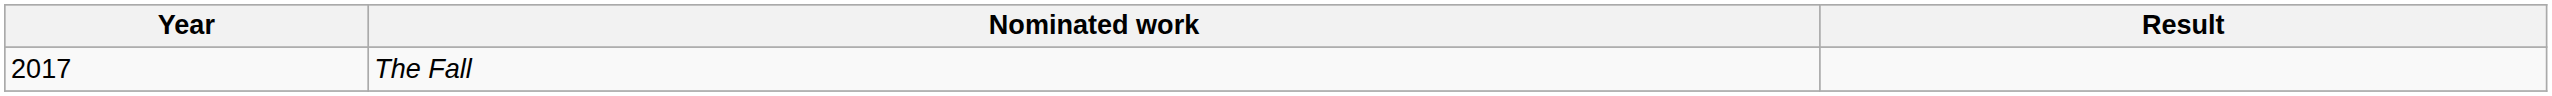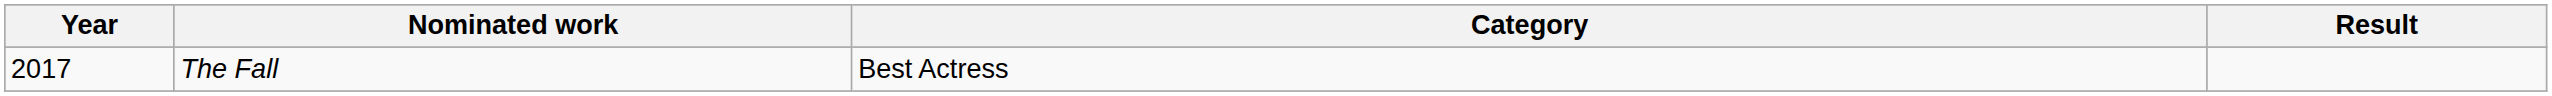 <table style="width:95%;" class="wikitable sortable">
 <tr>
 <th style="width:5%;">Year</th>
 <th style="width:20%;">Nominated work</th>
+<th style="width:40%;">Category</th>
 <th style="width:10%;">Result</th>
 </tr>
 <tr>
 <td>2017</td>
 <td><em>The Fall</em></td>
+<td>Best Actress</td>
 <td></td>
 </tr>
 </table>
